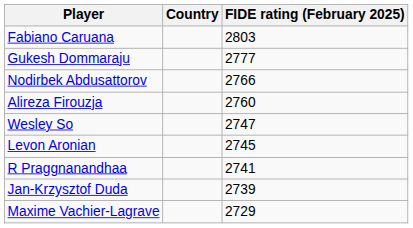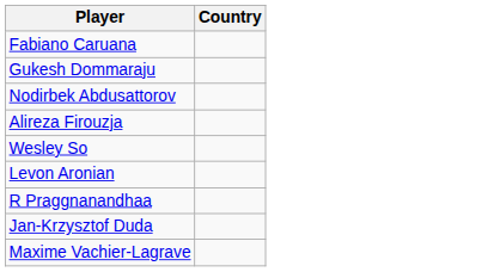 <table class="wikitable sortable">
 <tr>
 <th>Player</th>
 <th>Country</th>
-<th>FIDE rating (February 2025)</th>
 </tr>
 <tr>
 <td><a href='#'>Fabiano Caruana</a></td>
 <td></td>
-<td>2803</td>
 </tr>
 <tr>
 <td><a href='#'>Gukesh Dommaraju</a></td>
 <td></td>
-<td>2777</td>
 </tr>
 <tr>
 <td><a href='#'>Nodirbek Abdusattorov</a></td>
 <td></td>
-<td>2766</td>
 </tr>
 <tr>
 <td><a href='#'>Alireza Firouzja</a></td>
 <td></td>
-<td>2760</td>
 </tr>
 <tr>
 <td><a href='#'>Wesley So</a></td>
 <td></td>
-<td>2747</td>
 </tr>
 <tr>
 <td><a href='#'>Levon Aronian</a></td>
 <td></td>
-<td>2745</td>
 </tr>
 <tr>
 <td><a href='#'>R Praggnanandhaa</a></td>
 <td></td>
-<td>2741</td>
 </tr>
 <tr>
 <td><a href='#'>Jan-Krzysztof Duda</a></td>
 <td></td>
-<td>2739</td>
 </tr>
 <tr>
 <td><a href='#'>Maxime Vachier-Lagrave</a></td>
 <td></td>
-<td>2729</td>
 </tr>
 </table>
